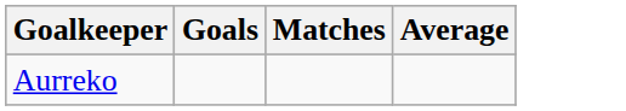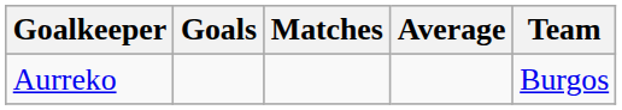 <table class="wikitable">
 <tr>
 <th>Goalkeeper</th>
 <th>Goals</th>
 <th>Matches</th>
 <th>Average</th>
+<th>Team</th>
 </tr>
 <tr>
 <td> <a href='#'>Aurreko</a></td>
 <td></td>
 <td></td>
 <td></td>
+<td><a href='#'>Burgos</a></td>
 </tr>
 </table>
